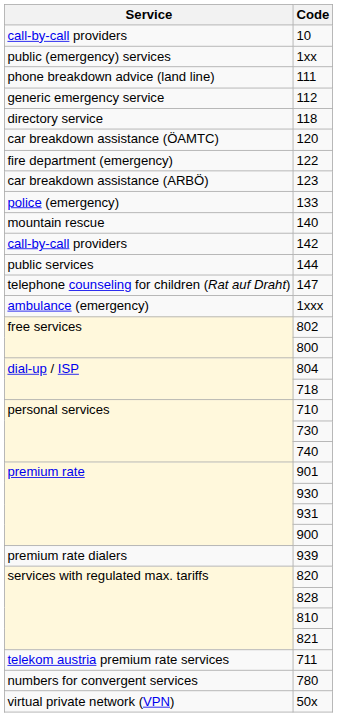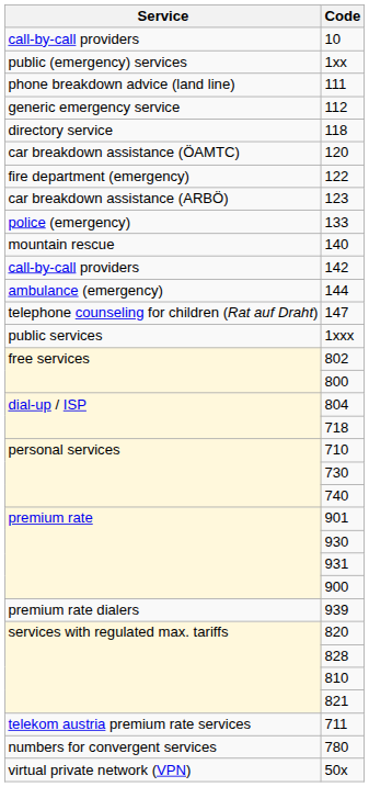 <table class="wikitable">
 <tr>
 <th>Service</th>
 <th>Code</th>
 </tr>
 <tr>
 <td><a href='#'>call-by-call</a> providers</td>
 <td>10</td>
 </tr>
 <tr>
 <td>public (emergency) services</td>
 <td>1xx</td>
 </tr>
 <tr>
 <td>phone breakdown advice (land line)</td>
 <td>111</td>
 </tr>
 <tr>
 <td>generic emergency service</td>
 <td>112</td>
 </tr>
 <tr>
 <td>directory service</td>
 <td>118</td>
 </tr>
 <tr>
 <td>car breakdown assistance (ÖAMTC)</td>
 <td>120</td>
 </tr>
 <tr>
 <td>fire department (emergency)</td>
 <td>122</td>
 </tr>
 <tr>
 <td>car breakdown assistance (ARBÖ)</td>
 <td>123</td>
 </tr>
 <tr>
 <td><a href='#'>police</a> (emergency)</td>
 <td>133</td>
 </tr>
 <tr>
 <td>mountain rescue</td>
 <td>140</td>
 </tr>
 <tr>
 <td><a href='#'>call-by-call</a> providers</td>
 <td>142</td>
 </tr>
 <tr>
-<td>public services</td>
+<td><a href='#'>ambulance</a> (emergency)</td>
 <td>144</td>
 </tr>
 <tr>
 <td>telephone <a href='#'>counseling</a> for children (<em>Rat auf Draht</em>)</td>
 <td>147</td>
 </tr>
 <tr>
-<td><a href='#'>ambulance</a> (emergency)</td>
+<td>public services</td>
 <td>1xxx</td>
 </tr>
 <tr>
 <td style="background:#FFF8DC" rowspan="2" valign="top">free services</td>
 <td>802</td>
 </tr>
 <tr>
 <td>800</td>
 </tr>
 <tr>
 <td style="background:#FFF8DC" rowspan="2" valign="top"><a href='#'>dial-up</a> / <a href='#'>ISP</a></td>
 <td>804</td>
 </tr>
 <tr>
 <td>718</td>
 </tr>
 <tr>
 <td style="background:#FFF8DC" rowspan="3" valign="top">personal services</td>
 <td>710</td>
 </tr>
 <tr>
 <td>730</td>
 </tr>
 <tr>
 <td>740</td>
 </tr>
 <tr>
 <td style="background:#FFF8DC" rowspan="4" valign="top"><a href='#'>premium rate</a></td>
 <td>901</td>
 </tr>
 <tr>
 <td>930</td>
 </tr>
 <tr>
 <td>931</td>
 </tr>
 <tr>
 <td>900</td>
 </tr>
 <tr>
 <td>premium rate dialers</td>
 <td>939</td>
 </tr>
 <tr>
 <td style="background:#FFF8DC" rowspan="4" valign="top">services with regulated max. tariffs</td>
 <td>820</td>
 </tr>
 <tr>
 <td>828</td>
 </tr>
 <tr>
 <td>810</td>
 </tr>
 <tr>
 <td>821</td>
 </tr>
 <tr>
 <td><a href='#'>telekom austria</a> premium rate services</td>
 <td>711</td>
 </tr>
 <tr>
 <td>numbers for convergent services</td>
 <td>780</td>
 </tr>
 <tr>
 <td>virtual private network (<a href='#'>VPN</a>)</td>
 <td>50x</td>
 </tr>
 </table>
